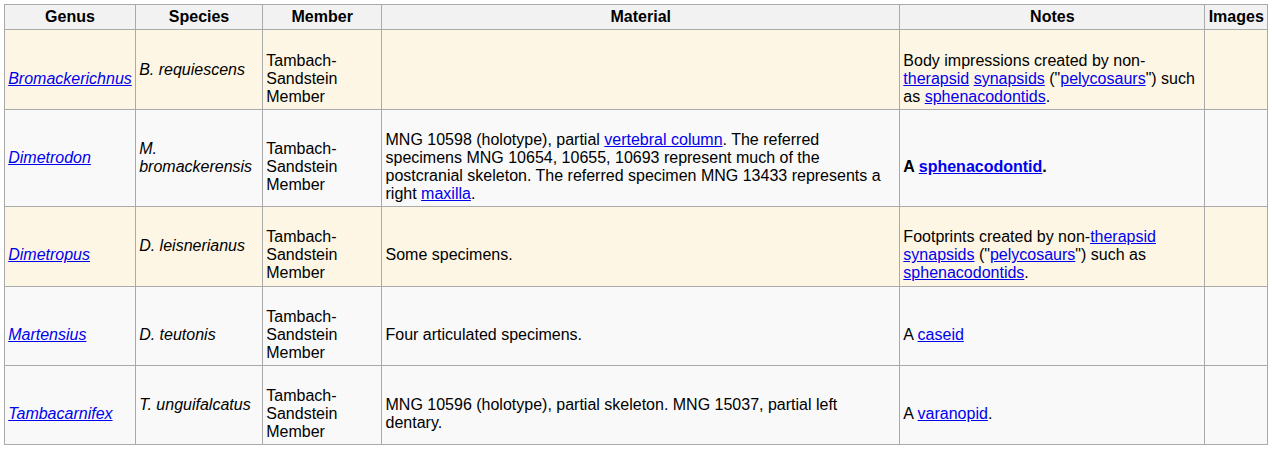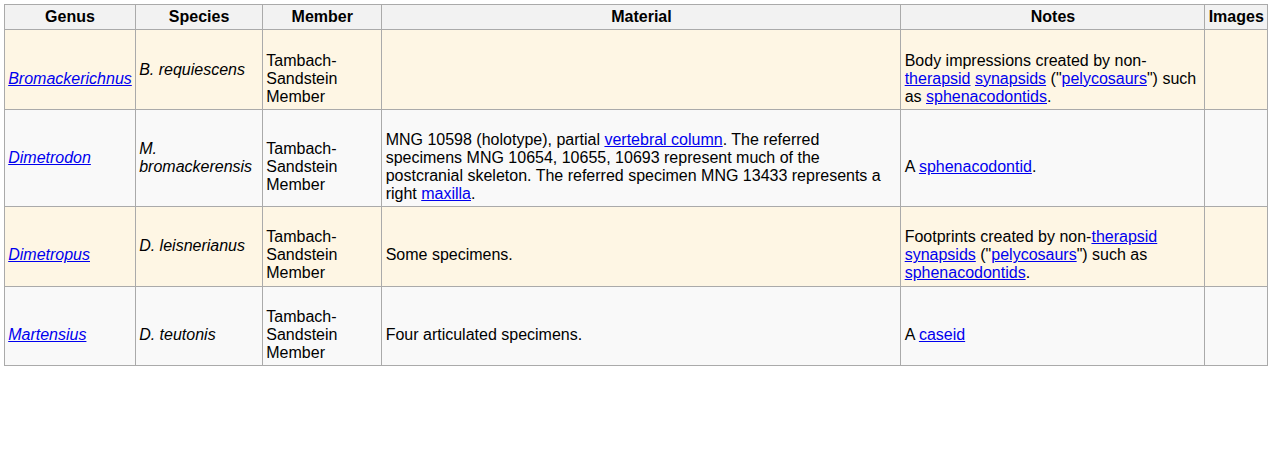 <table class="wikitable sortable" align="center" width="100%">
 <tr>
 <th>Genus</th>
 <th>Species</th>
 <th>Member</th>
 <th class="unsortable">Material</th>
 <th class="unsortable">Notes</th>
 <th class="unsortable">Images</th>
 </tr>
 <tr style="background:#FEF6E4;">
 <td><br><em><a href='#'>Bromackerichnus</a></em></td>
 <td><em>B. requiescens</em></td>
 <td style="background:#FEF6E4;"><br>Tambach-Sandstein Member</td>
 <td style="background:#FEF6E4;"></td>
 <td style="background:#FEF6E4;"><br>Body impressions created by non-<a href='#'>therapsid</a> <a href='#'>synapsids</a> ("<a href='#'>pelycosaurs</a>") such as <a href='#'>sphenacodontids</a>.</td>
 <td style="background:#FEF6E4;"></td>
 </tr>
 <tr>
 <td><em><a href='#'>Dimetrodon</a></em></td>
 <td><em>M. bromackerensis</em></td>
 <td><br>Tambach-Sandstein Member</td>
 <td><br>MNG 10598 (holotype), partial <a href='#'>vertebral column</a>. The referred specimens MNG 10654, 10655, 10693 represent much of the postcranial skeleton. The referred specimen MNG 13433 represents a right <a href='#'>maxilla</a>.</td>
-<td><strong><br>A <a href='#'>sphenacodontid</a>.</strong></td>
+<td><br>A <a href='#'>sphenacodontid</a>.</td>
 <td></td>
 </tr>
 <tr style="background:#FEF6E4;">
 <td><br><em><a href='#'>Dimetropus</a></em></td>
 <td><em>D. leisnerianus</em></td>
 <td style="background:#FEF6E4;"><br>Tambach-Sandstein Member</td>
 <td style="background:#FEF6E4;"><br>Some specimens.</td>
 <td style="background:#FEF6E4;"><br>Footprints created by non-<a href='#'>therapsid</a> <a href='#'>synapsids</a> ("<a href='#'>pelycosaurs</a>") such as <a href='#'>sphenacodontids</a>.</td>
 <td style="background:#FEF6E4;"></td>
 </tr>
 <tr>
 <td><br><em><a href='#'>Martensius</a></em></td>
 <td><br><em>D. teutonis</em></td>
 <td><br>Tambach-Sandstein Member</td>
 <td><br>Four articulated specimens.</td>
 <td><br>A <a href='#'>caseid</a></td>
 <td></td>
 </tr>
-<tr>
-<td><br><em><a href='#'>Tambacarnifex</a></em></td>
-<td><em>T. unguifalcatus</em></td>
-<td><br>Tambach-Sandstein Member</td>
-<td><br>MNG 10596 (holotype), partial skeleton. MNG 15037, partial left dentary.</td>
-<td><br>A <a href='#'>varanopid</a>.</td>
-<td></td>
-</tr>
 </table>
